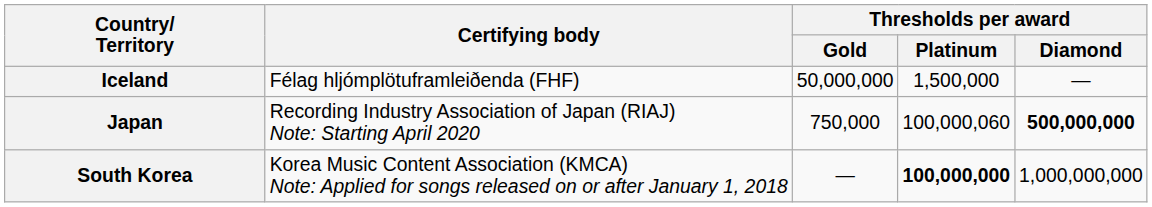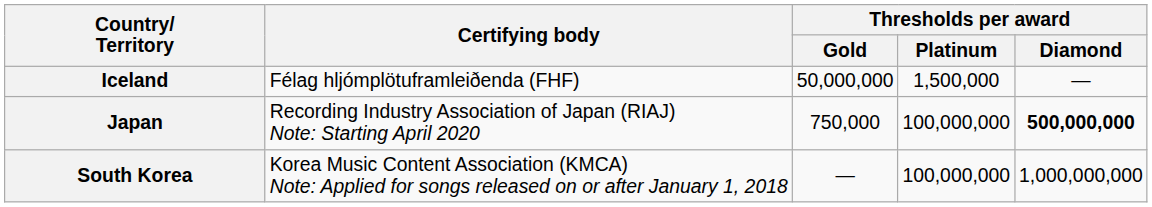 <table class="wikitable plainrowheaders sortable sort-under sticky-header-multi" style="text-align:center;">
 <tr>
 <th scope="col" rowspan="2" style="width:13em;">Country/<br>Territory</th>
 <th scope="col" rowspan="2">Certifying body</th>
 <th scope="col" colspan="3">Thresholds per award</th>
 </tr>
 <tr>
 <th scope="col" style="width:5em;">Gold</th>
 <th scope="col" style="width:5em;">Platinum</th>
 <th scope="col" style="width:5em;">Diamond</th>
 </tr>
 <tr>
 <th scope="row">Iceland</th>
 <td style="text-align:left;">Félag hljómplötuframleiðenda (FHF)</td>
 <td>50,000,000</td>
 <td>1,500,000</td>
 <td>—</td>
 </tr>
 <tr>
 <th scope="row">Japan</th>
 <td style="text-align:left;">Recording Industry Association of Japan (RIAJ)<br><em>Note: Starting April 2020</em></td>
 <td>750,000</td>
-<td>100,000,060</td>
+<td>100,000,000</td>
 <td><strong>500,000,000</strong></td>
 </tr>
 <tr>
 <th scope="row">South Korea</th>
 <td style="text-align:left;">Korea Music Content Association (KMCA)<br><em>Note: Applied for songs released on or after January 1, 2018</em></td>
 <td>—</td>
-<td><strong>100,000,000</strong></td>
+<td>100,000,000</td>
 <td>1,000,000,000</td>
 </tr>
 </table>
